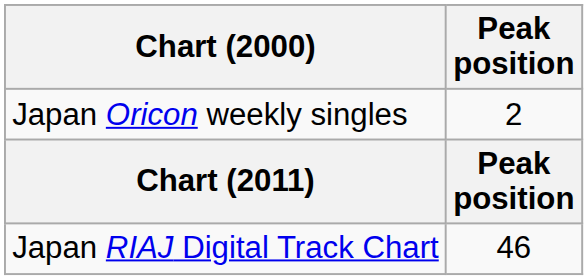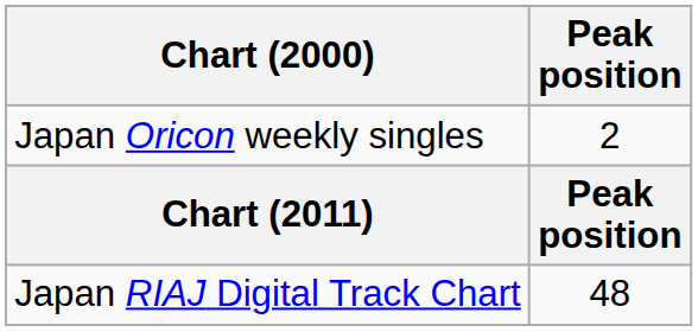 <table class="wikitable sortable">
 <tr>
 <th>Chart (2000)</th>
 <th>Peak<br>position</th>
 </tr>
 <tr>
 <td>Japan <em><a href='#'>Oricon</a></em> weekly singles</td>
 <td align="center">2</td>
 </tr>
 <tr>
 <th>Chart (2011)</th>
 <th>Peak<br>position</th>
 </tr>
 <tr>
 <td>Japan <a href='#'><em>RIAJ</em> Digital Track Chart</a></td>
-<td align="center">46</td>
+<td align="center">48</td>
 </tr>
 </table>
